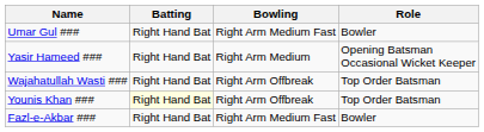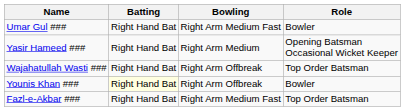 <table class="wikitable">
 <tr>
 <th>Name</th>
 <th>Batting</th>
 <th>Bowling</th>
 <th>Role</th>
 </tr>
 <tr>
 <td><a href='#'>Umar Gul</a> ###</td>
 <td>Right Hand Bat</td>
 <td>Right Arm Medium Fast</td>
 <td>Bowler</td>
 </tr>
 <tr>
 <td><a href='#'>Yasir Hameed</a> ###</td>
 <td>Right Hand Bat</td>
 <td>Right Arm Medium</td>
 <td>Opening Batsman<br>Occasional Wicket Keeper</td>
 </tr>
 <tr>
 <td><a href='#'>Wajahatullah Wasti</a> ###</td>
 <td>Right Hand Bat</td>
 <td>Right Arm Offbreak</td>
 <td>Top Order Batsman</td>
 </tr>
 <tr>
 <td><a href='#'>Younis Khan</a> ###</td>
 <td style="background: lightyellow;">Right Hand Bat</td>
 <td>Right Arm Offbreak</td>
-<td>Top Order Batsman</td>
+<td>Bowler</td>
 </tr>
 <tr>
 <td><a href='#'>Fazl-e-Akbar</a> ###</td>
 <td>Right Hand Bat</td>
 <td>Right Arm Medium Fast</td>
-<td>Bowler</td>
+<td>Top Order Batsman</td>
 </tr>
 </table>
